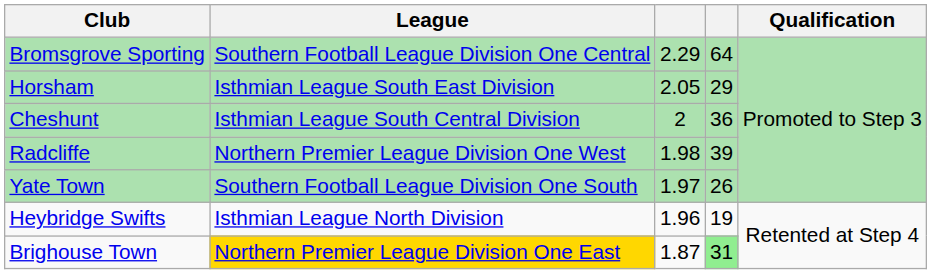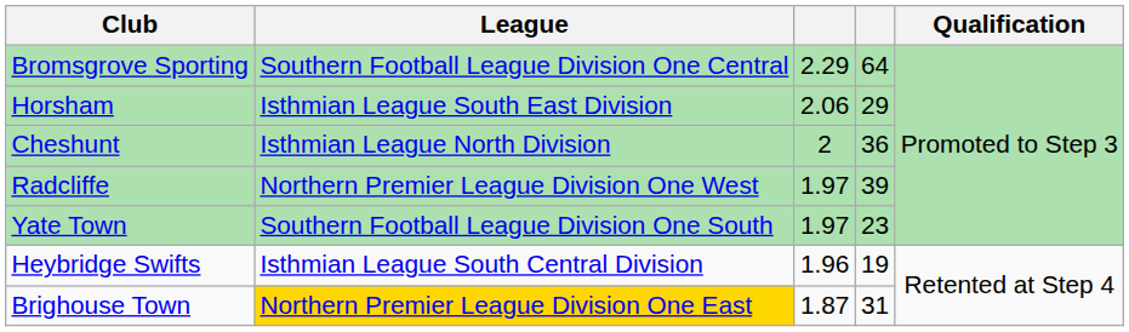 <table class="wikitable" style="text-align:center">
 <tr>
 <th>Club</th>
 <th>League</th>
 <th></th>
 <th></th>
 <th>Qualification</th>
 </tr>
 <tr style="background:#ACE1AF;">
 <td align="left"><a href='#'>Bromsgrove Sporting</a></td>
 <td align="left"><a href='#'>Southern Football League Division One Central</a></td>
 <td>2.29</td>
 <td>64</td>
 <td rowspan="5">Promoted to Step 3</td>
 </tr>
 <tr style="background:#ACE1AF;">
 <td align="left"><a href='#'>Horsham</a></td>
 <td align="left"><a href='#'>Isthmian League South East Division</a></td>
-<td>2.05</td>
+<td>2.06</td>
 <td>29</td>
 </tr>
 <tr style="background:#ACE1AF;">
 <td align="left"><a href='#'>Cheshunt</a></td>
-<td align="left"><a href='#'>Isthmian League South Central Division</a></td>
+<td align="left"><a href='#'>Isthmian League North Division</a></td>
 <td>2</td>
 <td>36</td>
 </tr>
 <tr style="background:#ACE1AF;">
 <td align="left"><a href='#'>Radcliffe</a></td>
 <td align="left"><a href='#'>Northern Premier League Division One West</a></td>
-<td>1.98</td>
+<td>1.97</td>
 <td>39</td>
 </tr>
 <tr style="background:#ACE1AF;">
 <td align="left"><a href='#'>Yate Town</a></td>
 <td align="left"><a href='#'>Southern Football League Division One South</a></td>
 <td>1.97</td>
-<td>26</td>
+<td>23</td>
 </tr>
 <tr>
 <td align="left"><a href='#'>Heybridge Swifts</a></td>
-<td align="left"><a href='#'>Isthmian League North Division</a></td>
+<td align="left"><a href='#'>Isthmian League South Central Division</a></td>
 <td>1.96</td>
 <td>19</td>
 <td rowspan="2">Retented at Step 4</td>
 </tr>
 <tr>
 <td align="left"><a href='#'>Brighouse Town</a></td>
 <td align="left" style="background: gold;"><a href='#'>Northern Premier League Division One East</a></td>
 <td>1.87</td>
-<td style="background: lightgreen;">31</td>
+<td>31</td>
 </tr>
 </table>
